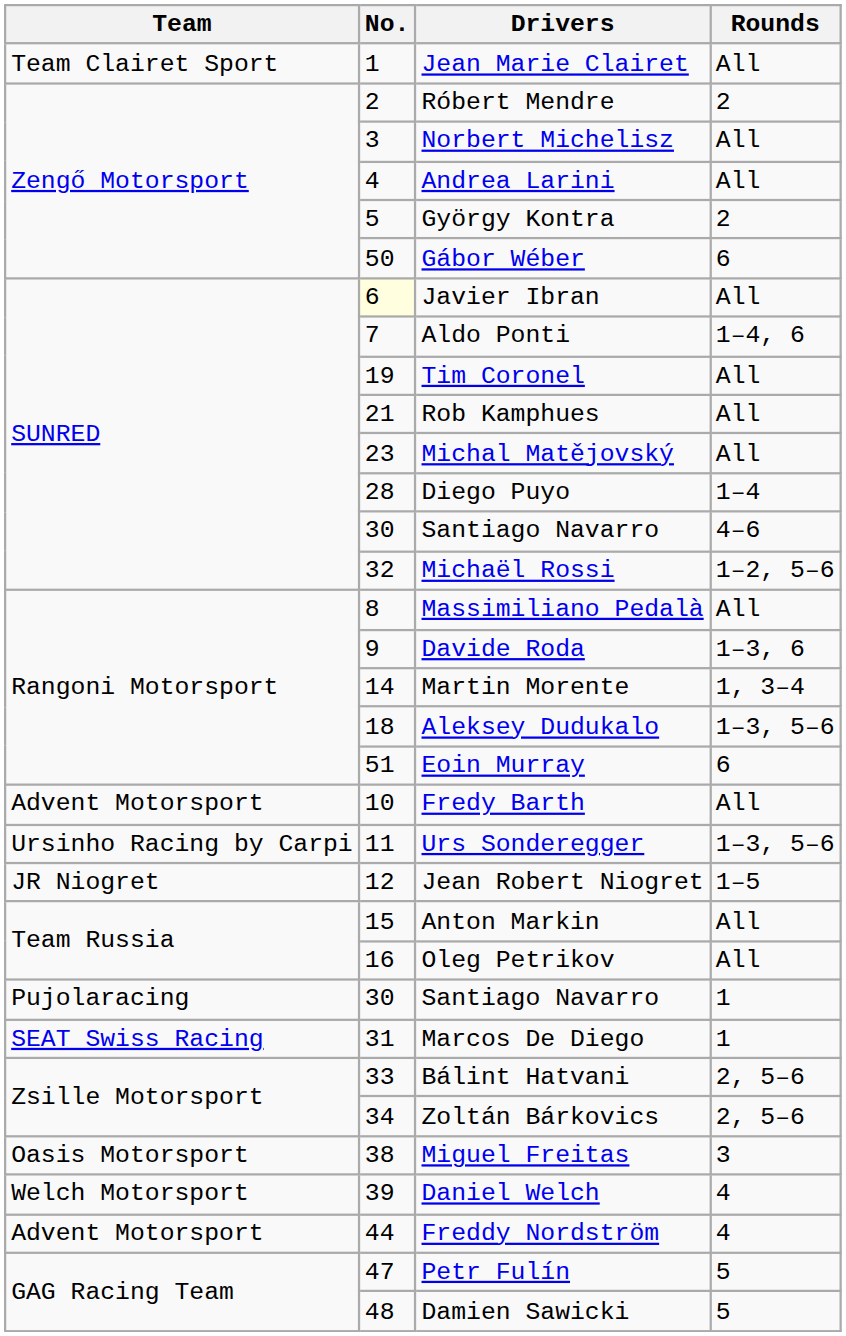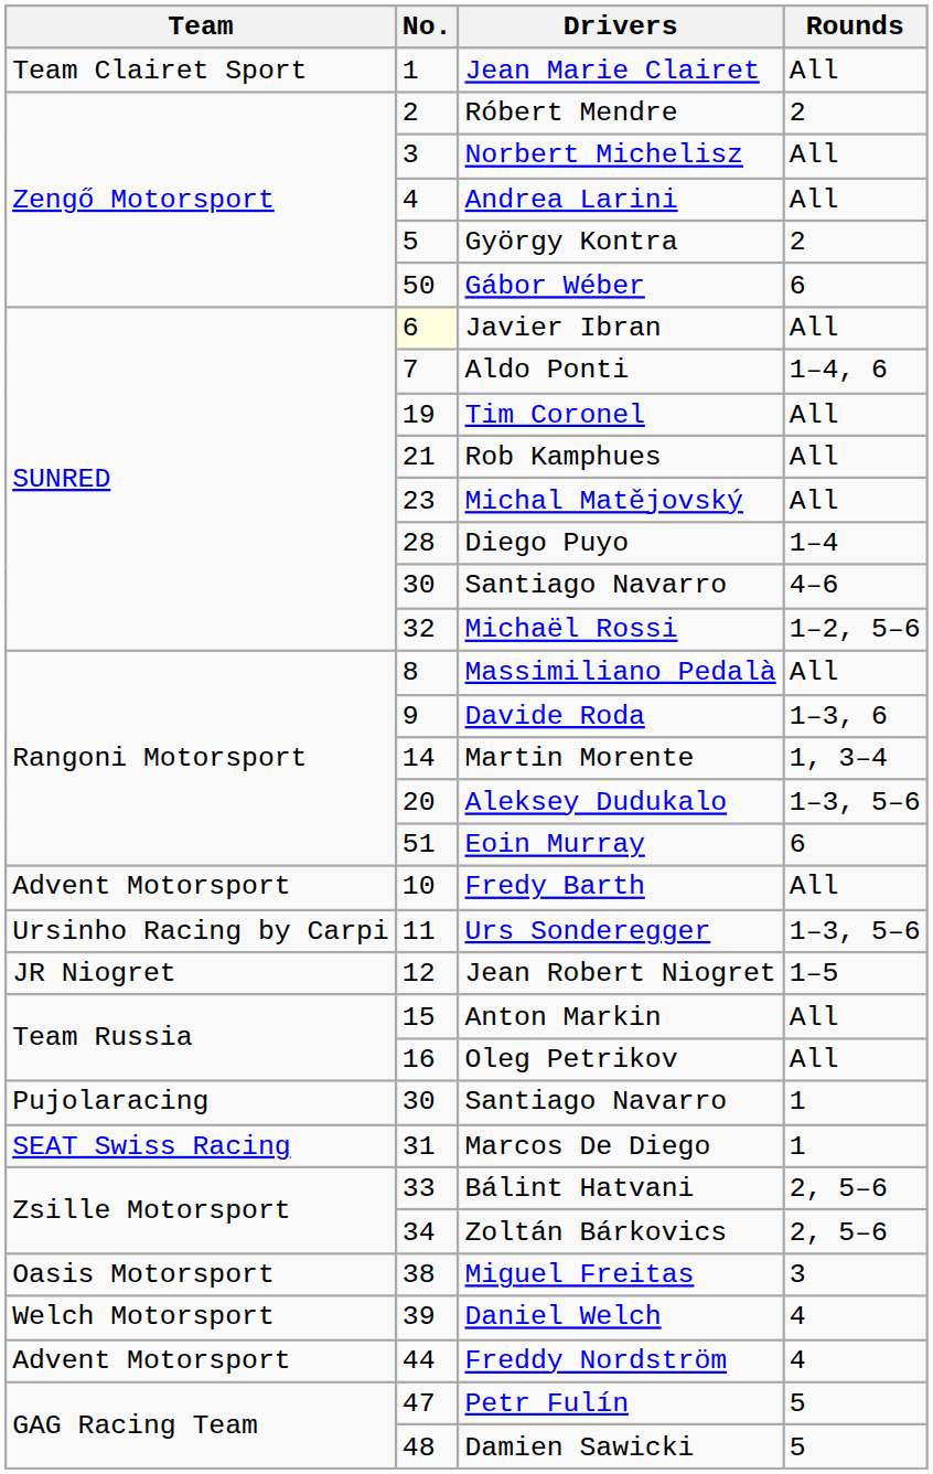 <table class="wikitable" style="font-size: 85%;">
 <tr>
 <th>Team</th>
 <th>No.</th>
 <th>Drivers</th>
 <th>Rounds</th>
 </tr>
 <tr>
 <td> Team Clairet Sport</td>
 <td>1</td>
 <td> <a href='#'>Jean Marie Clairet</a></td>
 <td>All</td>
 </tr>
 <tr>
 <td rowspan=5> <a href='#'>Zengő Motorsport</a></td>
 <td>2</td>
 <td> Róbert Mendre</td>
 <td>2</td>
 </tr>
 <tr>
 <td>3</td>
 <td> <a href='#'>Norbert Michelisz</a></td>
 <td>All</td>
 </tr>
 <tr>
 <td>4</td>
 <td> <a href='#'>Andrea Larini</a></td>
 <td>All</td>
 </tr>
 <tr>
 <td>5</td>
 <td> György Kontra</td>
 <td>2</td>
 </tr>
 <tr>
 <td>50</td>
 <td> <a href='#'>Gábor Wéber</a></td>
 <td>6</td>
 </tr>
 <tr>
 <td rowspan=8> <a href='#'>SUNRED</a></td>
 <td style="background: lightyellow;">6</td>
 <td> Javier Ibran</td>
 <td>All</td>
 </tr>
 <tr>
 <td>7</td>
 <td> Aldo Ponti</td>
 <td>1–4, 6</td>
 </tr>
 <tr>
 <td>19</td>
 <td> <a href='#'>Tim Coronel</a></td>
 <td>All</td>
 </tr>
 <tr>
 <td>21</td>
 <td> Rob Kamphues</td>
 <td>All</td>
 </tr>
 <tr>
 <td>23</td>
 <td> <a href='#'>Michal Matějovský</a></td>
 <td>All</td>
 </tr>
 <tr>
 <td>28</td>
 <td> Diego Puyo</td>
 <td>1–4</td>
 </tr>
 <tr>
 <td>30</td>
 <td> Santiago Navarro</td>
 <td>4–6</td>
 </tr>
 <tr>
 <td>32</td>
 <td> <a href='#'>Michaël Rossi</a></td>
 <td>1–2, 5–6</td>
 </tr>
 <tr>
 <td rowspan=5> Rangoni Motorsport</td>
 <td>8</td>
 <td> <a href='#'>Massimiliano Pedalà</a></td>
 <td>All</td>
 </tr>
 <tr>
 <td>9</td>
 <td> <a href='#'>Davide Roda</a></td>
 <td>1–3, 6</td>
 </tr>
 <tr>
 <td>14</td>
 <td> Martin Morente</td>
 <td>1, 3–4</td>
 </tr>
 <tr>
-<td>18</td>
+<td>20</td>
 <td> <a href='#'>Aleksey Dudukalo</a></td>
 <td>1–3, 5–6</td>
 </tr>
 <tr>
 <td>51</td>
 <td> <a href='#'>Eoin Murray</a></td>
 <td>6</td>
 </tr>
 <tr>
 <td> Advent Motorsport</td>
 <td>10</td>
 <td> <a href='#'>Fredy Barth</a></td>
 <td>All</td>
 </tr>
 <tr>
 <td> Ursinho Racing by Carpi</td>
 <td>11</td>
 <td> <a href='#'>Urs Sonderegger</a></td>
 <td>1–3, 5–6</td>
 </tr>
 <tr>
 <td> JR Niogret</td>
 <td>12</td>
 <td> Jean Robert Niogret</td>
 <td>1–5</td>
 </tr>
 <tr>
 <td rowspan=2> Team Russia</td>
 <td>15</td>
 <td> Anton Markin</td>
 <td>All</td>
 </tr>
 <tr>
 <td>16</td>
 <td> Oleg Petrikov</td>
 <td>All</td>
 </tr>
 <tr>
 <td> Pujolaracing</td>
 <td>30</td>
 <td> Santiago Navarro</td>
 <td>1</td>
 </tr>
 <tr>
 <td> <a href='#'>SEAT Swiss Racing</a></td>
 <td>31</td>
 <td> Marcos De Diego</td>
 <td>1</td>
 </tr>
 <tr>
 <td rowspan=2> Zsille Motorsport</td>
 <td>33</td>
 <td> Bálint Hatvani</td>
 <td>2, 5–6</td>
 </tr>
 <tr>
 <td>34</td>
 <td> Zoltán Bárkovics</td>
 <td>2, 5–6</td>
 </tr>
 <tr>
 <td> Oasis Motorsport</td>
 <td>38</td>
 <td> <a href='#'>Miguel Freitas</a></td>
 <td>3</td>
 </tr>
 <tr>
 <td> Welch Motorsport</td>
 <td>39</td>
 <td> <a href='#'>Daniel Welch</a></td>
 <td>4</td>
 </tr>
 <tr>
 <td> Advent Motorsport</td>
 <td>44</td>
 <td> <a href='#'>Freddy Nordström</a></td>
 <td>4</td>
 </tr>
 <tr>
 <td rowspan=2> GAG Racing Team</td>
 <td>47</td>
 <td> <a href='#'>Petr Fulín</a></td>
 <td>5</td>
 </tr>
 <tr>
 <td>48</td>
 <td> Damien Sawicki</td>
 <td>5</td>
 </tr>
 </table>
